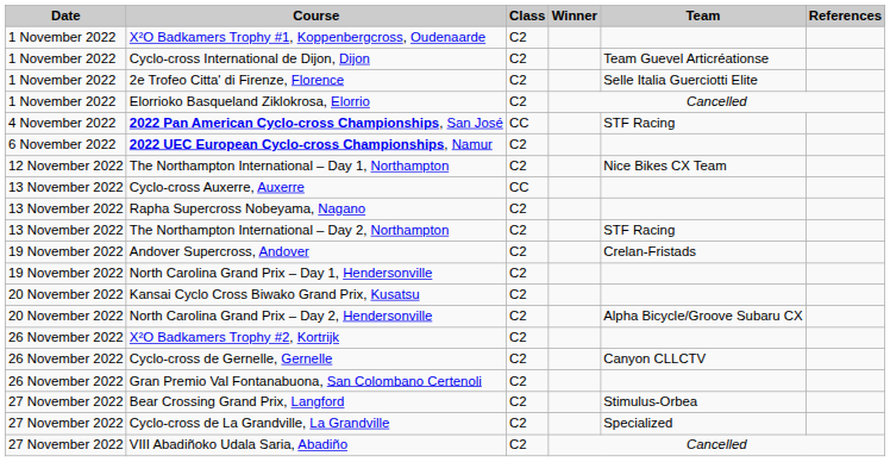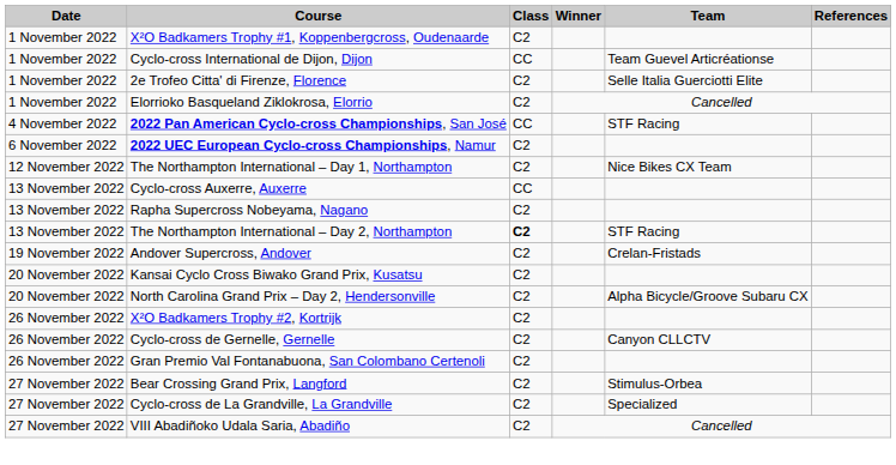 <table class="wikitable sortable alternance ">
 <tr>
 <th scope="col" style="background-color:#CCCCCC;">Date</th>
 <th scope="col" style="background-color:#CCCCCC;">Course</th>
 <th scope="col" style="background-color:#CCCCCC;">Class</th>
 <th scope="col" style="background-color:#CCCCCC;">Winner</th>
 <th scope="col" style="background-color:#CCCCCC;">Team</th>
 <th scope="col" style="background-color:#CCCCCC;">References</th>
 </tr>
 <tr>
 <td>1 November 2022</td>
 <td> <a href='#'>X²O Badkamers Trophy #1</a>, <a href='#'>Koppenbergcross</a>, <a href='#'>Oudenaarde</a></td>
 <td>C2</td>
 <td></td>
 <td></td>
 <td></td>
 </tr>
 <tr>
 <td>1 November 2022</td>
 <td> Cyclo-cross International de Dijon, <a href='#'>Dijon</a></td>
-<td>C2</td>
+<td>CC</td>
 <td></td>
 <td>Team Guevel Articréationse</td>
 <td></td>
 </tr>
 <tr>
 <td>1 November 2022</td>
 <td> 2e Trofeo Citta' di Firenze, <a href='#'>Florence</a></td>
 <td>C2</td>
 <td></td>
 <td>Selle Italia Guerciotti Elite</td>
 <td></td>
 </tr>
 <tr>
 <td>1 November 2022</td>
 <td> Elorrioko Basqueland Ziklokrosa, <a href='#'>Elorrio</a></td>
 <td>C2</td>
 <td colspan="3" align="center"><em>Cancelled</em></td>
 </tr>
 <tr>
 <td>4 November 2022</td>
 <td> <strong><a href='#'>2022 Pan American Cyclo-cross Championships</a></strong>, <a href='#'>San José</a></td>
 <td>CC</td>
 <td></td>
 <td>STF Racing</td>
 <td></td>
 </tr>
 <tr>
 <td>6 November 2022</td>
 <td> <strong><a href='#'>2022 UEC European Cyclo-cross Championships</a></strong>, <a href='#'>Namur</a></td>
 <td>C2</td>
 <td></td>
 <td></td>
 <td></td>
 </tr>
 <tr>
 <td>12 November 2022</td>
 <td> The Northampton International – Day 1, <a href='#'>Northampton</a></td>
 <td>C2</td>
 <td></td>
 <td>Nice Bikes CX Team</td>
 <td></td>
 </tr>
 <tr>
 <td>13 November 2022</td>
 <td> Cyclo-cross Auxerre, <a href='#'>Auxerre</a></td>
 <td>CC</td>
 <td></td>
 <td></td>
 <td></td>
 </tr>
 <tr>
 <td>13 November 2022</td>
 <td> Rapha Supercross Nobeyama, <a href='#'>Nagano</a></td>
 <td>C2</td>
 <td></td>
 <td></td>
 <td></td>
 </tr>
 <tr>
 <td>13 November 2022</td>
 <td> The Northampton International – Day 2, <a href='#'>Northampton</a></td>
-<td>C2</td>
+<td><strong>C2</strong></td>
 <td></td>
 <td>STF Racing</td>
 <td></td>
 </tr>
 <tr>
 <td>19 November 2022</td>
 <td> Andover Supercross, <a href='#'>Andover</a></td>
 <td>C2</td>
 <td></td>
 <td>Crelan-Fristads</td>
-<td></td>
-</tr>
-<tr>
-<td>19 November 2022</td>
-<td> North Carolina Grand Prix – Day 1, <a href='#'>Hendersonville</a></td>
-<td>C2</td>
-<td></td>
-<td></td>
 <td></td>
 </tr>
 <tr>
 <td>20 November 2022</td>
 <td> Kansai Cyclo Cross Biwako Grand Prix, <a href='#'>Kusatsu</a></td>
 <td>C2</td>
 <td></td>
 <td></td>
 <td></td>
 </tr>
 <tr>
 <td>20 November 2022</td>
 <td> North Carolina Grand Prix – Day 2, <a href='#'>Hendersonville</a></td>
 <td>C2</td>
 <td></td>
 <td>Alpha Bicycle/Groove Subaru CX</td>
 <td></td>
 </tr>
 <tr>
 <td>26 November 2022</td>
 <td> <a href='#'>X²O Badkamers Trophy #2</a>, <a href='#'>Kortrijk</a></td>
 <td>C2</td>
 <td></td>
 <td></td>
 <td></td>
 </tr>
 <tr>
 <td>26 November 2022</td>
 <td> Cyclo-cross de Gernelle, <a href='#'>Gernelle</a></td>
 <td>C2</td>
 <td></td>
 <td>Canyon CLLCTV</td>
 <td></td>
 </tr>
 <tr>
 <td>26 November 2022</td>
 <td> Gran Premio Val Fontanabuona, <a href='#'>San Colombano Certenoli</a></td>
 <td>C2</td>
 <td></td>
 <td></td>
 <td></td>
 </tr>
 <tr>
 <td>27 November 2022</td>
 <td> Bear Crossing Grand Prix, <a href='#'>Langford</a></td>
 <td>C2</td>
 <td></td>
 <td>Stimulus-Orbea</td>
 <td></td>
 </tr>
 <tr>
 <td>27 November 2022</td>
 <td> Cyclo-cross de La Grandville, <a href='#'>La Grandville</a></td>
 <td>C2</td>
 <td></td>
 <td>Specialized</td>
 <td></td>
 </tr>
 <tr>
 <td>27 November 2022</td>
 <td> VIII Abadiñoko Udala Saria, <a href='#'>Abadiño</a></td>
 <td>C2</td>
 <td colspan="3" align="center"><em>Cancelled</em></td>
 </tr>
 </table>
